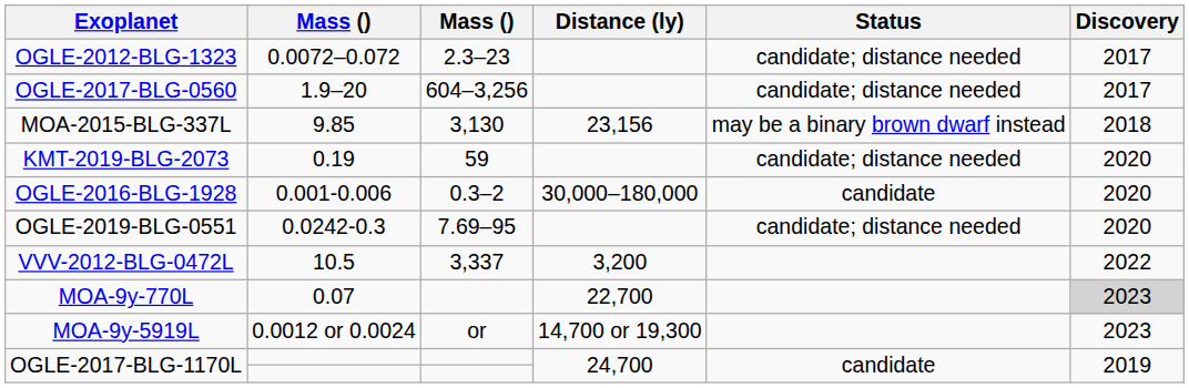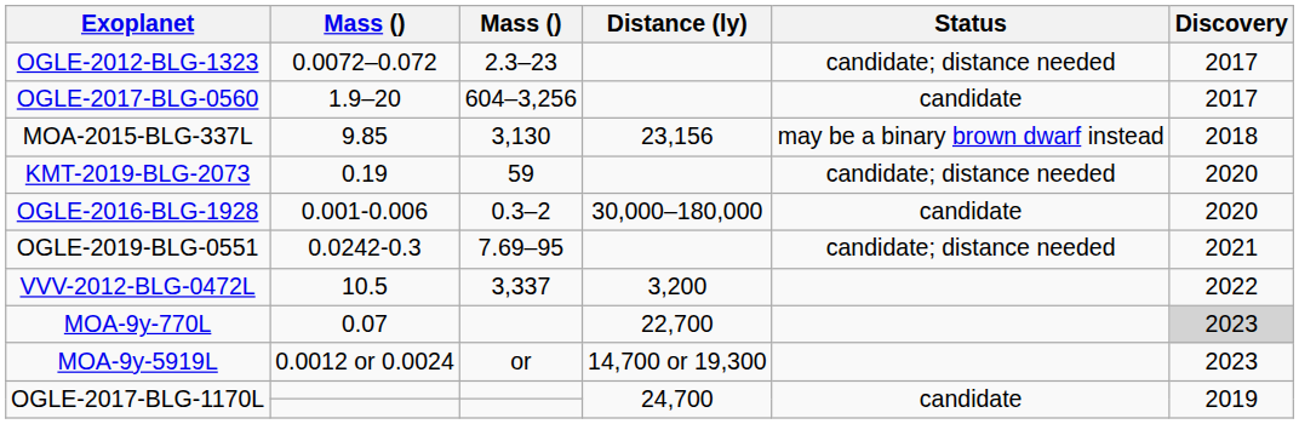 <table class="wikitable sortable" style="margin:1em auto; text-align: center;">
 <tr>
 <th><a href='#'>Exoplanet</a></th>
 <th><a href='#'>Mass</a> ()</th>
 <th>Mass ()</th>
 <th data-sort-type="number">Distance (ly)</th>
 <th>Status</th>
 <th>Discovery</th>
 </tr>
 <tr>
 <td><a href='#'>OGLE-2012-BLG-1323</a></td>
 <td>0.0072–0.072</td>
 <td>2.3–23</td>
 <td></td>
 <td>candidate; distance needed</td>
 <td>2017</td>
 </tr>
 <tr>
 <td><a href='#'>OGLE-2017-BLG-0560</a></td>
 <td>1.9–20</td>
 <td>604–3,256</td>
 <td></td>
-<td>candidate; distance needed</td>
+<td>candidate</td>
 <td>2017</td>
 </tr>
 <tr>
 <td>MOA-2015-BLG-337L</td>
 <td>9.85</td>
 <td>3,130</td>
 <td>23,156</td>
 <td>may be a binary <a href='#'>brown dwarf</a> instead</td>
 <td>2018</td>
 </tr>
 <tr>
 <td><a href='#'>KMT-2019-BLG-2073</a></td>
 <td>0.19</td>
 <td>59</td>
 <td></td>
 <td>candidate; distance needed</td>
 <td>2020</td>
 </tr>
 <tr>
 <td><a href='#'>OGLE-2016-BLG-1928</a></td>
 <td>0.001-0.006</td>
 <td>0.3–2</td>
 <td>30,000–180,000</td>
 <td>candidate</td>
 <td>2020</td>
 </tr>
 <tr>
 <td>OGLE-2019-BLG-0551</td>
 <td>0.0242-0.3</td>
 <td>7.69–95</td>
 <td></td>
 <td>candidate; distance needed</td>
-<td>2020</td>
+<td>2021</td>
 </tr>
 <tr>
 <td><a href='#'>VVV-2012-BLG-0472L</a></td>
 <td data-sort-value="31">10.5</td>
 <td>3,337</td>
 <td>3,200</td>
 <td></td>
 <td>2022</td>
 </tr>
 <tr>
 <td><a href='#'>MOA-9y-770L</a></td>
 <td>0.07</td>
 <td></td>
 <td>22,700</td>
 <td></td>
 <td style="background: lightgrey;">2023</td>
 </tr>
 <tr>
 <td><a href='#'>MOA-9y-5919L</a></td>
 <td>0.0012 or 0.0024</td>
 <td> or </td>
 <td>14,700 or 19,300</td>
 <td></td>
 <td>2023</td>
 </tr>
 <tr>
 <td rowspan="2">OGLE-2017-BLG-1170L</td>
 <td></td>
 <td></td>
 <td rowspan="2">24,700</td>
 <td rowspan="2">candidate</td>
 <td rowspan="2">2019</td>
 </tr>
 <tr>
 <td></td>
 <td></td>
 </tr>
 </table>
